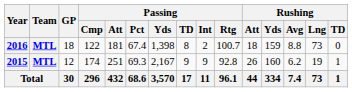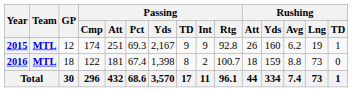 <table class="wikitable" style="text-align: center;">
 <tr>
 <th rowspan="2">Year</th>
 <th rowspan="2">Team</th>
 <th rowspan="2">GP</th>
 <th colspan="7">Passing</th>
 <th colspan="5">Rushing</th>
 </tr>
 <tr>
 <th>Cmp</th>
 <th>Att</th>
 <th>Pct</th>
 <th>Yds</th>
 <th>TD</th>
 <th>Int</th>
 <th>Rtg</th>
 <th>Att</th>
 <th>Yds</th>
 <th>Avg</th>
 <th>Lng</th>
 <th>TD</th>
 </tr>
 <tr>
+<th><a href='#'>2015</a></th>
+<th><a href='#'>MTL</a></th>
+<td>12</td>
+<td>174</td>
+<td>251</td>
+<td>69.3</td>
+<td>2,167</td>
+<td>9</td>
+<td>9</td>
+<td>92.8</td>
+<td>26</td>
+<td>160</td>
+<td>6.2</td>
+<td>19</td>
+<td>1</td>
+</tr>
+<tr>
 <th><a href='#'>2016</a></th>
 <th><a href='#'>MTL</a></th>
 <td>18</td>
 <td>122</td>
 <td>181</td>
 <td>67.4</td>
 <td>1,398</td>
 <td>8</td>
 <td>2</td>
 <td>100.7</td>
 <td>18</td>
 <td>159</td>
 <td>8.8</td>
 <td>73</td>
 <td>0</td>
-</tr>
-<tr>
-<th><a href='#'>2015</a></th>
-<th><a href='#'>MTL</a></th>
-<td>12</td>
-<td>174</td>
-<td>251</td>
-<td>69.3</td>
-<td>2,167</td>
-<td>9</td>
-<td>9</td>
-<td>92.8</td>
-<td>26</td>
-<td>160</td>
-<td>6.2</td>
-<td>19</td>
-<td>1</td>
 </tr>
 <tr>
 <th colspan="2">Total</th>
 <th>30</th>
 <th>296</th>
 <th>432</th>
 <th>68.6</th>
 <th>3,570</th>
 <th>17</th>
 <th>11</th>
 <th>96.1</th>
 <th>44</th>
 <th>334</th>
 <th>7.4</th>
 <th>73</th>
 <th>1</th>
 </tr>
 </table>
